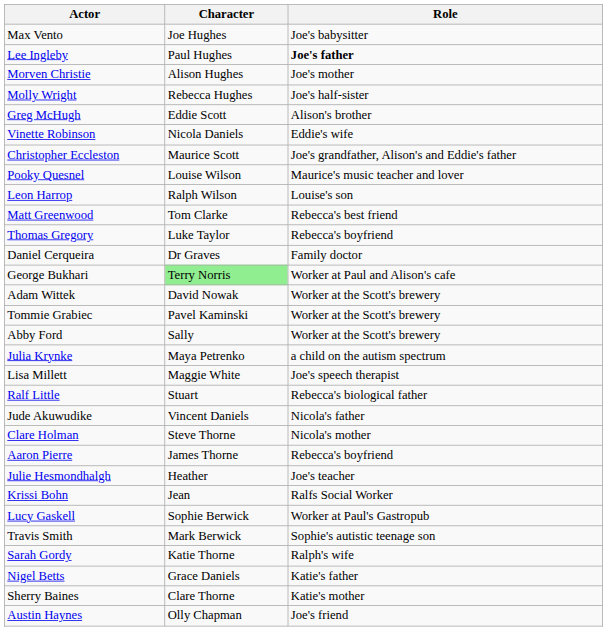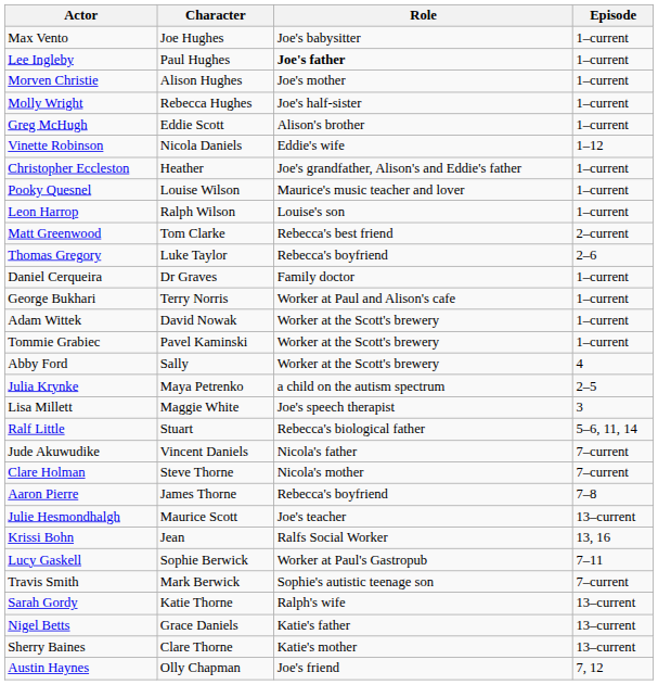 <table class="wikitable" style="width:60%;">
 <tr>
 <th>Actor</th>
 <th>Character</th>
 <th>Role</th>
+<th>Episode</th>
 </tr>
 <tr>
 <td>Max Vento</td>
 <td>Joe Hughes</td>
 <td>Joe's babysitter</td>
+<td>1–current</td>
 </tr>
 <tr>
 <td><a href='#'>Lee Ingleby</a></td>
 <td>Paul Hughes</td>
 <td><strong>Joe's father</strong></td>
+<td>1–current</td>
 </tr>
 <tr>
 <td><a href='#'>Morven Christie</a></td>
 <td>Alison Hughes</td>
 <td>Joe's mother</td>
+<td>1–current</td>
 </tr>
 <tr>
 <td><a href='#'>Molly Wright</a></td>
 <td>Rebecca Hughes</td>
 <td>Joe's half-sister</td>
+<td>1–current</td>
 </tr>
 <tr>
 <td><a href='#'>Greg McHugh</a></td>
 <td>Eddie Scott</td>
 <td>Alison's brother</td>
+<td>1–current</td>
 </tr>
 <tr>
 <td><a href='#'>Vinette Robinson</a></td>
 <td>Nicola Daniels</td>
 <td>Eddie's wife</td>
+<td>1–12</td>
 </tr>
 <tr>
 <td><a href='#'>Christopher Eccleston</a></td>
-<td>Maurice Scott</td>
+<td>Heather</td>
 <td>Joe's grandfather, Alison's and Eddie's father</td>
+<td>1–current</td>
 </tr>
 <tr>
 <td><a href='#'>Pooky Quesnel</a></td>
 <td>Louise Wilson</td>
 <td>Maurice's music teacher and lover</td>
+<td>1–current</td>
 </tr>
 <tr>
 <td><a href='#'>Leon Harrop</a></td>
 <td>Ralph Wilson</td>
 <td>Louise's son</td>
+<td>1–current</td>
 </tr>
 <tr>
 <td><a href='#'>Matt Greenwood</a></td>
 <td>Tom Clarke</td>
 <td>Rebecca's best friend</td>
+<td>2–current</td>
 </tr>
 <tr>
 <td><a href='#'>Thomas Gregory</a></td>
 <td>Luke Taylor</td>
 <td>Rebecca's boyfriend</td>
+<td>2–6</td>
 </tr>
 <tr>
 <td>Daniel Cerqueira</td>
 <td>Dr Graves</td>
 <td>Family doctor</td>
+<td>1–current</td>
 </tr>
 <tr>
 <td>George Bukhari</td>
-<td style="background: lightgreen;">Terry Norris</td>
+<td>Terry Norris</td>
 <td>Worker at Paul and Alison's cafe</td>
+<td>1–current</td>
 </tr>
 <tr>
 <td>Adam Wittek</td>
 <td>David Nowak</td>
 <td>Worker at the Scott's brewery</td>
+<td>1–current</td>
 </tr>
 <tr>
 <td>Tommie Grabiec</td>
 <td>Pavel Kaminski</td>
 <td>Worker at the Scott's brewery</td>
+<td>1–current</td>
 </tr>
 <tr>
 <td>Abby Ford</td>
 <td>Sally</td>
 <td>Worker at the Scott's brewery</td>
+<td>4</td>
 </tr>
 <tr>
 <td><a href='#'>Julia Krynke</a></td>
 <td>Maya Petrenko</td>
 <td>a child on the autism spectrum</td>
+<td>2–5</td>
 </tr>
 <tr>
 <td>Lisa Millett</td>
 <td>Maggie White</td>
 <td>Joe's speech therapist</td>
+<td>3</td>
 </tr>
 <tr>
 <td><a href='#'>Ralf Little</a></td>
 <td>Stuart</td>
 <td>Rebecca's biological father</td>
+<td>5–6, 11, 14</td>
 </tr>
 <tr>
 <td>Jude Akuwudike</td>
 <td>Vincent Daniels</td>
 <td>Nicola's father</td>
+<td>7–current</td>
 </tr>
 <tr>
 <td><a href='#'>Clare Holman</a></td>
 <td>Steve Thorne</td>
 <td>Nicola's mother</td>
+<td>7–current</td>
 </tr>
 <tr>
 <td><a href='#'>Aaron Pierre</a></td>
 <td>James Thorne</td>
 <td>Rebecca's boyfriend</td>
+<td>7–8</td>
 </tr>
 <tr>
 <td><a href='#'>Julie Hesmondhalgh</a></td>
-<td>Heather</td>
+<td>Maurice Scott</td>
 <td>Joe's teacher</td>
+<td>13–current</td>
 </tr>
 <tr>
 <td><a href='#'>Krissi Bohn</a></td>
 <td>Jean</td>
 <td>Ralfs Social Worker</td>
+<td>13, 16</td>
 </tr>
 <tr>
 <td><a href='#'>Lucy Gaskell</a></td>
 <td>Sophie Berwick</td>
 <td>Worker at Paul's Gastropub</td>
+<td>7–11</td>
 </tr>
 <tr>
 <td>Travis Smith</td>
 <td>Mark Berwick</td>
 <td>Sophie's autistic teenage son</td>
+<td>7–current</td>
 </tr>
 <tr>
 <td><a href='#'>Sarah Gordy</a></td>
 <td>Katie Thorne</td>
 <td>Ralph's wife</td>
+<td>13–current</td>
 </tr>
 <tr>
 <td><a href='#'>Nigel Betts</a></td>
 <td>Grace Daniels</td>
 <td>Katie's father</td>
+<td>13–current</td>
 </tr>
 <tr>
 <td>Sherry Baines</td>
 <td>Clare Thorne</td>
 <td>Katie's mother</td>
+<td>13–current</td>
 </tr>
 <tr>
 <td><a href='#'>Austin Haynes</a></td>
 <td>Olly Chapman</td>
 <td>Joe's friend</td>
+<td>7, 12</td>
 </tr>
 </table>
